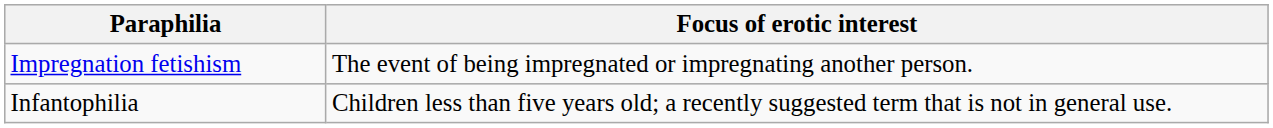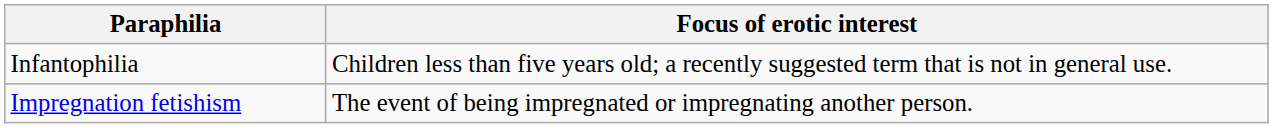 <table class="wikitable sortable" border="1">
 <tr>
 <th width="200px">Paraphilia</th>
 <th width="600px">Focus of erotic interest</th>
 </tr>
 <tr>
+<td>Infantophilia</td>
+<td>Children less than five years old; a recently suggested term that is not in general use.</td>
+</tr>
+<tr>
 <td><a href='#'>Impregnation fetishism</a></td>
 <td>The event of being impregnated or impregnating another person.</td>
 </tr>
-<tr>
-<td>Infantophilia</td>
-<td>Children less than five years old; a recently suggested term that is not in general use.</td>
-</tr>
 </table>
